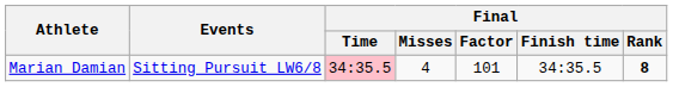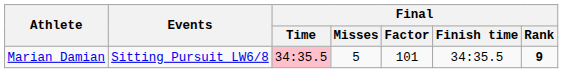 <table class="wikitable" style="font-size:90%">
 <tr>
 <th rowspan="2">Athlete</th>
 <th rowspan="2">Events</th>
 <th colspan="5">Final</th>
 </tr>
 <tr>
 <th>Time</th>
 <th>Misses</th>
 <th>Factor</th>
 <th>Finish time</th>
 <th>Rank</th>
 </tr>
 <tr>
 <td rowspan=1><a href='#'>Marian Damian</a></td>
 <td><a href='#'>Sitting Pursuit LW6/8</a></td>
 <td align="center" style="background: pink;">34:35.5</td>
-<td align="center">4</td>
+<td align="center">5</td>
 <td align="center">101</td>
 <td align="center">34:35.5</td>
-<td align="center"><strong>8</strong></td>
+<td align="center"><strong>9</strong></td>
 </tr>
 </table>
